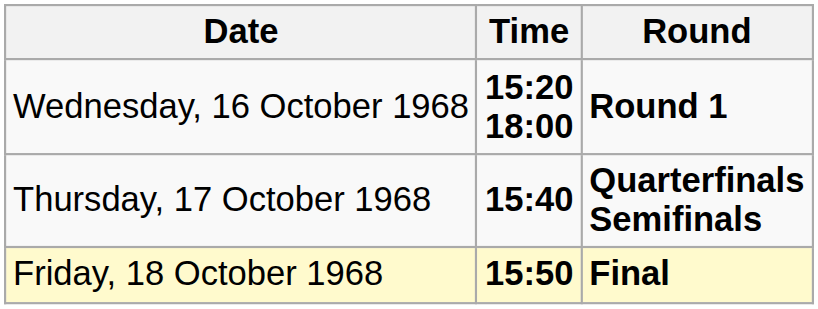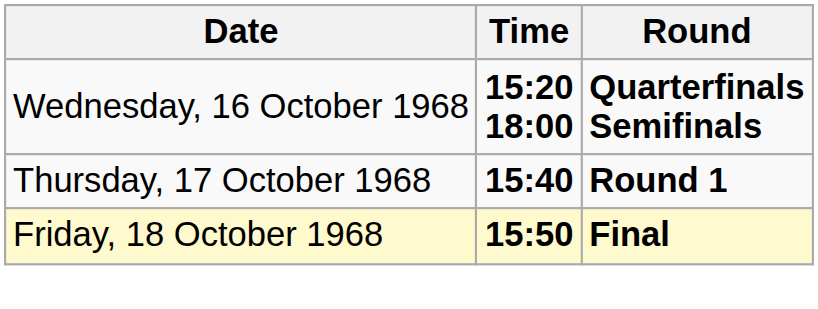 <table class="wikitable">
 <tr>
 <th>Date</th>
 <th>Time</th>
 <th>Round</th>
 </tr>
 <tr>
 <td>Wednesday, 16 October 1968</td>
 <td><strong>15:20<br>18:00</strong></td>
-<td><strong>Round 1</strong></td>
+<td><strong>Quarterfinals<br>Semifinals</strong></td>
 </tr>
 <tr>
 <td>Thursday, 17 October 1968</td>
 <td><strong>15:40</strong></td>
-<td><strong>Quarterfinals<br>Semifinals</strong></td>
+<td><strong>Round 1</strong></td>
 </tr>
 <tr>
 <td style=background:lemonchiffon>Friday, 18 October 1968</td>
 <td style=background:lemonchiffon><strong>15:50</strong></td>
 <td style=background:lemonchiffon><strong>Final</strong></td>
 </tr>
 </table>
